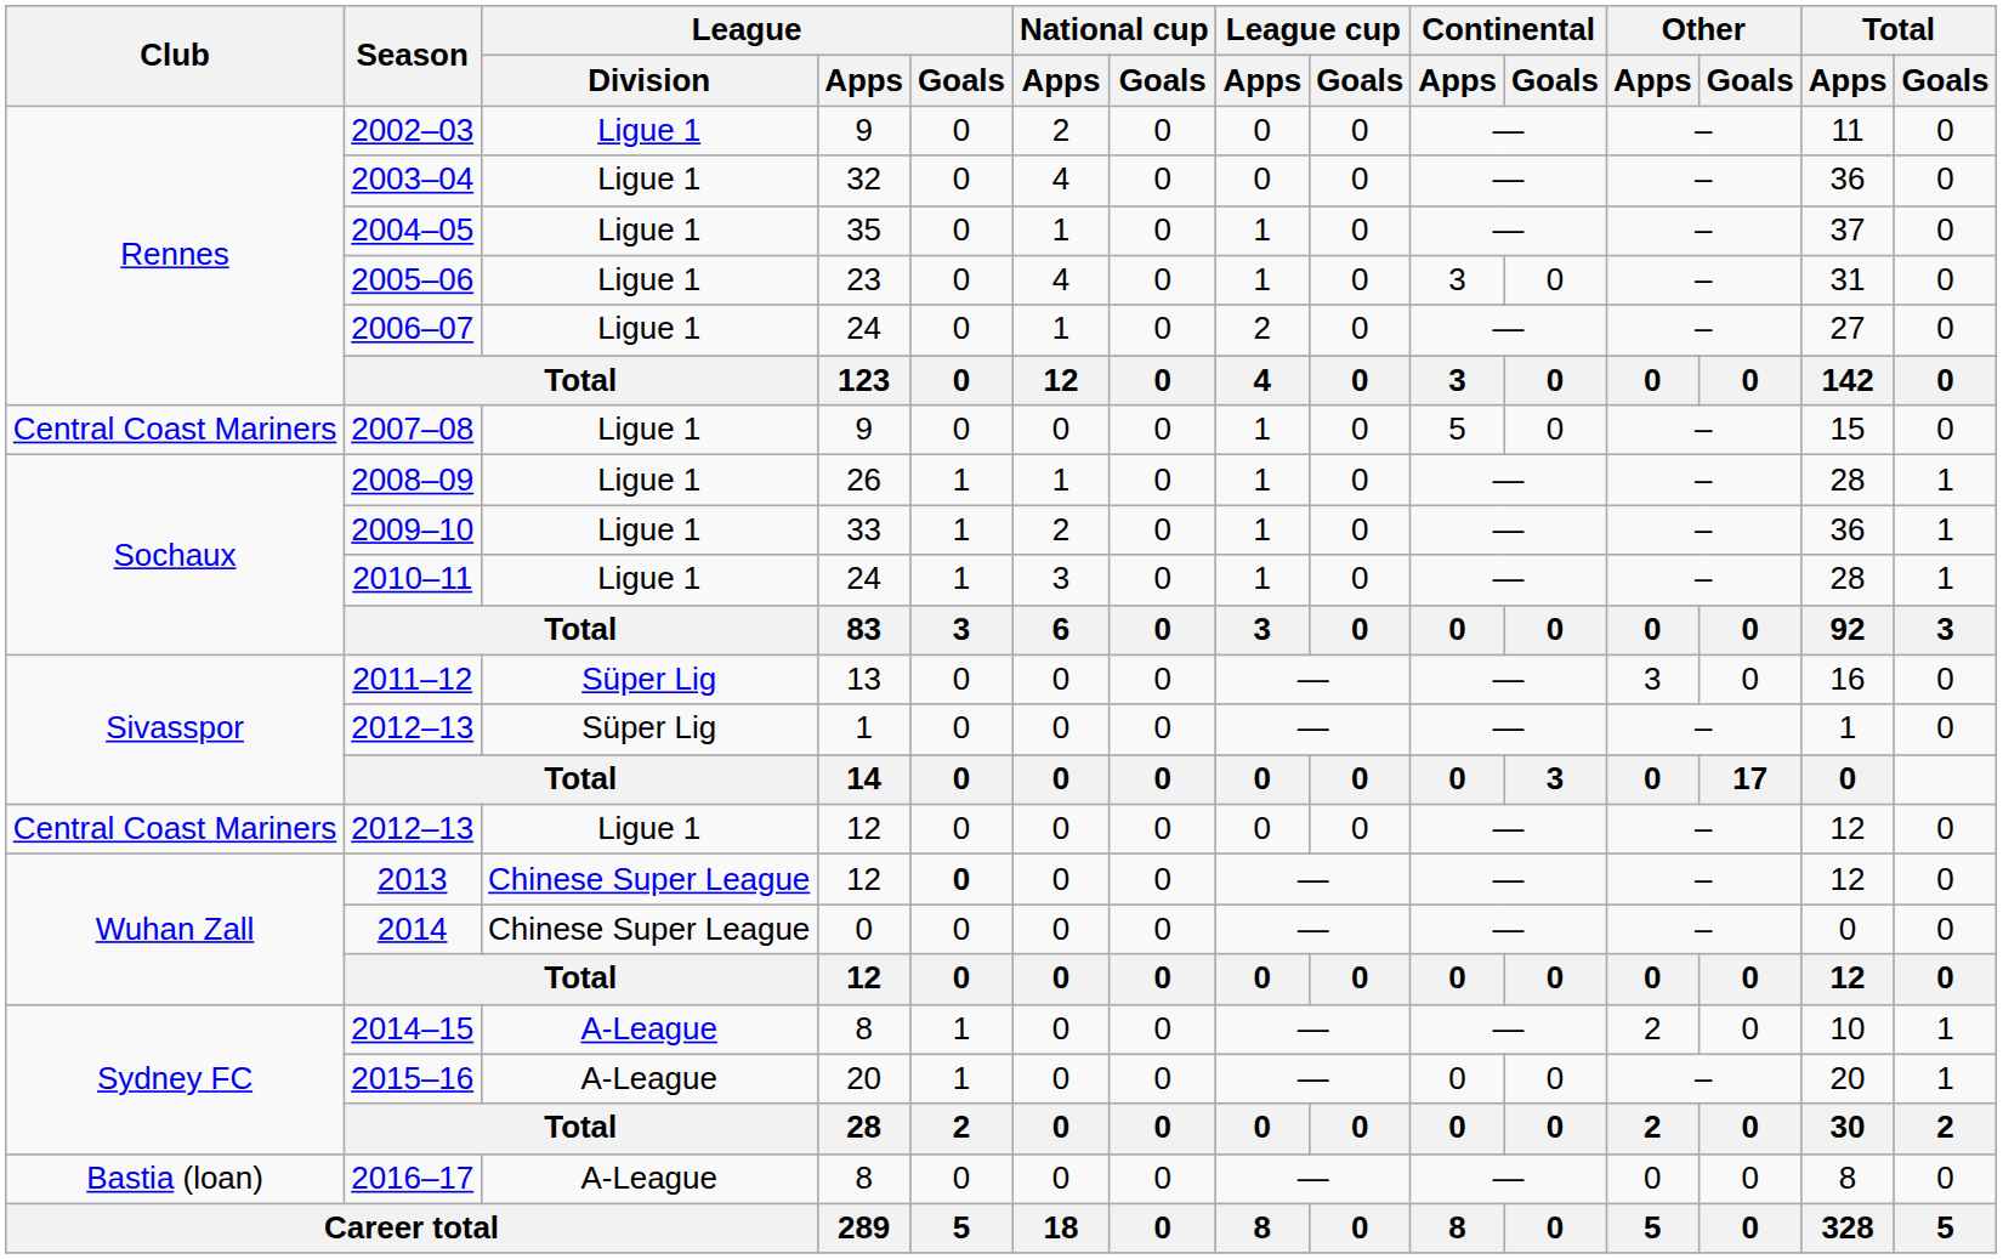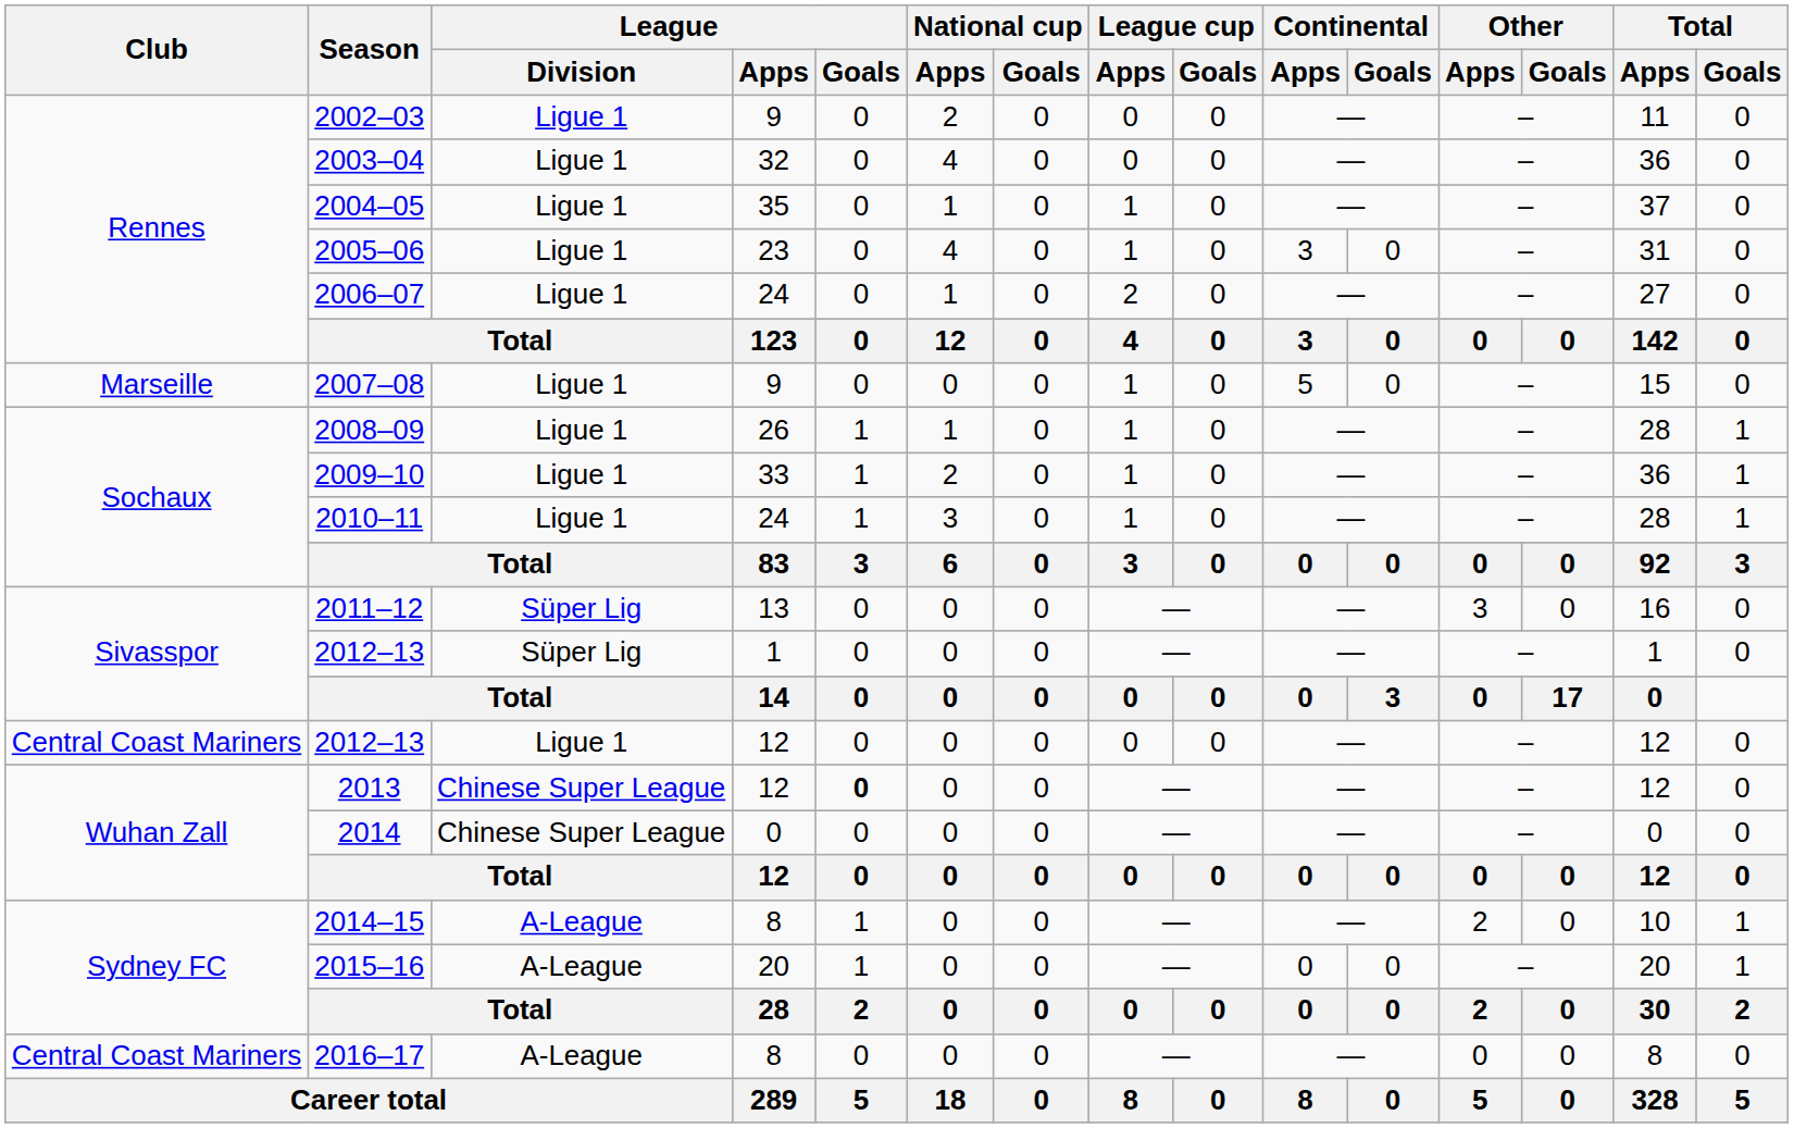 <table class="wikitable" style="text-align:center">
 <tr>
 <th rowspan="2">Club</th>
 <th rowspan="2">Season</th>
 <th colspan="3">League</th>
 <th colspan="2">National cup</th>
 <th colspan="2">League cup</th>
 <th colspan="2">Continental</th>
 <th colspan="2">Other</th>
 <th colspan="2">Total</th>
 </tr>
 <tr>
 <th>Division</th>
 <th>Apps</th>
 <th>Goals</th>
 <th>Apps</th>
 <th>Goals</th>
 <th>Apps</th>
 <th>Goals</th>
 <th>Apps</th>
 <th>Goals</th>
 <th>Apps</th>
 <th>Goals</th>
 <th>Apps</th>
 <th>Goals</th>
 </tr>
 <tr>
 <td rowspan="6"><a href='#'>Rennes</a></td>
 <td><a href='#'>2002–03</a></td>
 <td><a href='#'>Ligue 1</a></td>
 <td>9</td>
 <td>0</td>
 <td>2</td>
 <td>0</td>
 <td>0</td>
 <td>0</td>
 <td colspan="2">—</td>
 <td colspan="2">–</td>
 <td>11</td>
 <td>0</td>
 </tr>
 <tr>
 <td><a href='#'>2003–04</a></td>
 <td>Ligue 1</td>
 <td>32</td>
 <td>0</td>
 <td>4</td>
 <td>0</td>
 <td>0</td>
 <td>0</td>
 <td colspan="2">—</td>
 <td colspan="2">–</td>
 <td>36</td>
 <td>0</td>
 </tr>
 <tr>
 <td><a href='#'>2004–05</a></td>
 <td>Ligue 1</td>
 <td>35</td>
 <td>0</td>
 <td>1</td>
 <td>0</td>
 <td>1</td>
 <td>0</td>
 <td colspan="2">—</td>
 <td colspan="2">–</td>
 <td>37</td>
 <td>0</td>
 </tr>
 <tr>
 <td><a href='#'>2005–06</a></td>
 <td>Ligue 1</td>
 <td>23</td>
 <td>0</td>
 <td>4</td>
 <td>0</td>
 <td>1</td>
 <td>0</td>
 <td>3</td>
 <td>0</td>
 <td colspan="2">–</td>
 <td>31</td>
 <td>0</td>
 </tr>
 <tr>
 <td><a href='#'>2006–07</a></td>
 <td>Ligue 1</td>
 <td>24</td>
 <td>0</td>
 <td>1</td>
 <td>0</td>
 <td>2</td>
 <td>0</td>
 <td colspan="2">—</td>
 <td colspan="2">–</td>
 <td>27</td>
 <td>0</td>
 </tr>
 <tr>
 <th colspan="2">Total</th>
 <th>123</th>
 <th>0</th>
 <th>12</th>
 <th>0</th>
 <th>4</th>
 <th>0</th>
 <th>3</th>
 <th>0</th>
 <th>0</th>
 <th>0</th>
 <th>142</th>
 <th>0</th>
 </tr>
 <tr>
-<td><a href='#'>Central Coast Mariners</a></td>
+<td><a href='#'>Marseille</a></td>
 <td><a href='#'>2007–08</a></td>
 <td>Ligue 1</td>
 <td>9</td>
 <td>0</td>
 <td>0</td>
 <td>0</td>
 <td>1</td>
 <td>0</td>
 <td>5</td>
 <td>0</td>
 <td colspan="2">–</td>
 <td>15</td>
 <td>0</td>
 </tr>
 <tr>
 <td rowspan="4"><a href='#'>Sochaux</a></td>
 <td><a href='#'>2008–09</a></td>
 <td>Ligue 1</td>
 <td>26</td>
 <td>1</td>
 <td>1</td>
 <td>0</td>
 <td>1</td>
 <td>0</td>
 <td colspan="2">—</td>
 <td colspan="2">–</td>
 <td>28</td>
 <td>1</td>
 </tr>
 <tr>
 <td><a href='#'>2009–10</a></td>
 <td>Ligue 1</td>
 <td>33</td>
 <td>1</td>
 <td>2</td>
 <td>0</td>
 <td>1</td>
 <td>0</td>
 <td colspan="2">—</td>
 <td colspan="2">–</td>
 <td>36</td>
 <td>1</td>
 </tr>
 <tr>
 <td><a href='#'>2010–11</a></td>
 <td>Ligue 1</td>
 <td>24</td>
 <td>1</td>
 <td>3</td>
 <td>0</td>
 <td>1</td>
 <td>0</td>
 <td colspan="2">—</td>
 <td colspan="2">–</td>
 <td>28</td>
 <td>1</td>
 </tr>
 <tr>
 <th colspan="2">Total</th>
 <th>83</th>
 <th>3</th>
 <th>6</th>
 <th>0</th>
 <th>3</th>
 <th>0</th>
 <th>0</th>
 <th>0</th>
 <th>0</th>
 <th>0</th>
 <th>92</th>
 <th>3</th>
 </tr>
 <tr>
 <td rowspan="3"><a href='#'>Sivasspor</a></td>
 <td><a href='#'>2011–12</a></td>
 <td><a href='#'>Süper Lig</a></td>
 <td>13</td>
 <td>0</td>
 <td>0</td>
 <td>0</td>
 <td colspan="2">—</td>
 <td colspan="2">—</td>
 <td>3</td>
 <td>0</td>
 <td>16</td>
 <td>0</td>
 </tr>
 <tr>
 <td><a href='#'>2012–13</a></td>
 <td>Süper Lig</td>
 <td>1</td>
 <td>0</td>
 <td>0</td>
 <td>0</td>
 <td colspan="2">—</td>
 <td colspan="2">—</td>
 <td colspan="2">–</td>
 <td>1</td>
 <td>0</td>
 </tr>
 <tr>
 <th colspan="2">Total</th>
 <th>14</th>
 <th>0</th>
 <th>0</th>
 <th>0</th>
 <th>0</th>
 <th>0</th>
 <th>0</th>
 <th>3</th>
 <th>0</th>
 <th>17</th>
 <th>0</th>
 </tr>
 <tr>
 <td><a href='#'>Central Coast Mariners</a></td>
 <td><a href='#'>2012–13</a></td>
 <td>Ligue 1</td>
 <td>12</td>
 <td>0</td>
 <td>0</td>
 <td>0</td>
 <td>0</td>
 <td>0</td>
 <td colspan="2">—</td>
 <td colspan="2">–</td>
 <td>12</td>
 <td>0</td>
 </tr>
 <tr>
 <td rowspan="3"><a href='#'>Wuhan Zall</a></td>
 <td><a href='#'>2013</a></td>
 <td><a href='#'>Chinese Super League</a></td>
 <td>12</td>
 <td><strong>0</strong></td>
 <td>0</td>
 <td>0</td>
 <td colspan="2">—</td>
 <td colspan="2">—</td>
 <td colspan="2">–</td>
 <td>12</td>
 <td>0</td>
 </tr>
 <tr>
 <td><a href='#'>2014</a></td>
 <td>Chinese Super League</td>
 <td>0</td>
 <td>0</td>
 <td>0</td>
 <td>0</td>
 <td colspan="2">—</td>
 <td colspan="2">—</td>
 <td colspan="2">–</td>
 <td>0</td>
 <td>0</td>
 </tr>
 <tr>
 <th colspan="2">Total</th>
 <th>12</th>
 <th>0</th>
 <th>0</th>
 <th>0</th>
 <th>0</th>
 <th>0</th>
 <th>0</th>
 <th>0</th>
 <th>0</th>
 <th>0</th>
 <th>12</th>
 <th>0</th>
 </tr>
 <tr>
 <td rowspan="3"><a href='#'>Sydney FC</a></td>
 <td><a href='#'>2014–15</a></td>
 <td><a href='#'>A-League</a></td>
 <td>8</td>
 <td>1</td>
 <td>0</td>
 <td>0</td>
 <td colspan="2">—</td>
 <td colspan="2">—</td>
 <td>2</td>
 <td>0</td>
 <td>10</td>
 <td>1</td>
 </tr>
 <tr>
 <td><a href='#'>2015–16</a></td>
 <td>A-League</td>
 <td>20</td>
 <td>1</td>
 <td>0</td>
 <td>0</td>
 <td colspan="2">—</td>
 <td>0</td>
 <td>0</td>
 <td colspan="2">–</td>
 <td>20</td>
 <td>1</td>
 </tr>
 <tr>
 <th colspan="2">Total</th>
 <th>28</th>
 <th>2</th>
 <th>0</th>
 <th>0</th>
 <th>0</th>
 <th>0</th>
 <th>0</th>
 <th>0</th>
 <th>2</th>
 <th>0</th>
 <th>30</th>
 <th>2</th>
 </tr>
 <tr>
-<td><a href='#'>Bastia</a> (loan)</td>
+<td><a href='#'>Central Coast Mariners</a></td>
 <td><a href='#'>2016–17</a></td>
 <td>A-League</td>
 <td>8</td>
 <td>0</td>
 <td>0</td>
 <td>0</td>
 <td colspan="2">—</td>
 <td colspan="2">—</td>
 <td>0</td>
 <td>0</td>
 <td>8</td>
 <td>0</td>
 </tr>
 <tr>
 <th colspan="3">Career total</th>
 <th>289</th>
 <th>5</th>
 <th>18</th>
 <th>0</th>
 <th>8</th>
 <th>0</th>
 <th>8</th>
 <th>0</th>
 <th>5</th>
 <th>0</th>
 <th>328</th>
 <th>5</th>
 </tr>
 </table>
